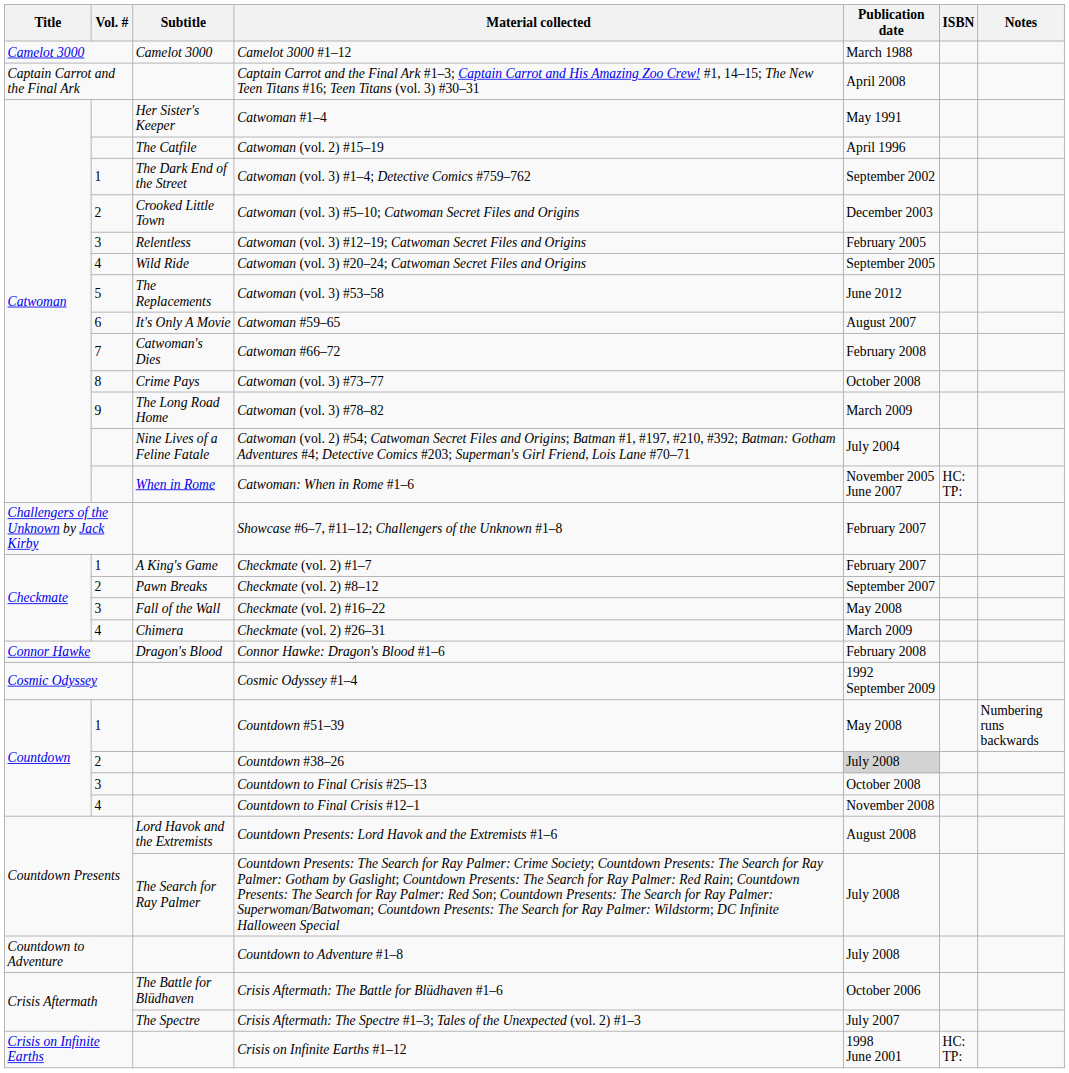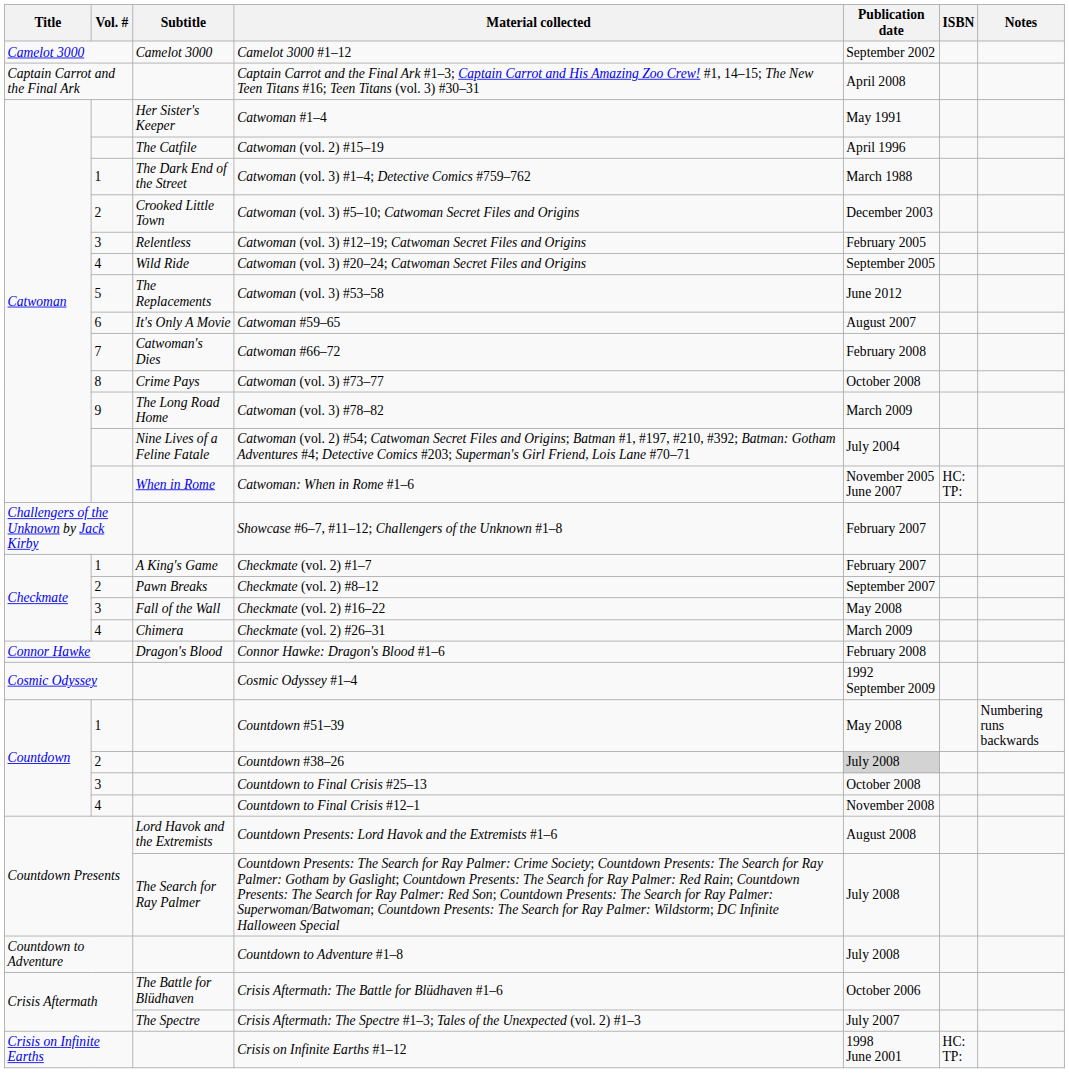 <table class="wikitable">
 <tr>
 <th>Title</th>
 <th>Vol. #</th>
 <th>Subtitle</th>
 <th>Material collected</th>
 <th>Publication date</th>
 <th>ISBN</th>
 <th>Notes</th>
 </tr>
 <tr>
 <td colspan="2"><em><a href='#'>Camelot 3000</a></em></td>
 <td><em>Camelot 3000</em></td>
 <td><em>Camelot 3000</em> #1–12</td>
-<td>March 1988</td>
+<td>September 2002</td>
 <td></td>
 <td></td>
 </tr>
 <tr>
 <td colspan="2"><em>Captain Carrot and the Final Ark</em></td>
 <td></td>
 <td><em>Captain Carrot and the Final Ark</em> #1–3; <em><a href='#'>Captain Carrot and His Amazing Zoo Crew!</a></em> #1, 14–15; <em>The New Teen Titans</em> #16; <em>Teen Titans</em> (vol. 3) #30–31</td>
 <td>April 2008</td>
 <td></td>
 <td></td>
 </tr>
 <tr>
 <td rowspan="13"><em><a href='#'>Catwoman</a></em></td>
 <td></td>
 <td><em>Her Sister's Keeper</em></td>
 <td><em>Catwoman</em> #1–4</td>
 <td>May 1991</td>
 <td></td>
 <td></td>
 </tr>
 <tr>
 <td></td>
 <td><em>The Catfile</em></td>
 <td><em>Catwoman</em> (vol. 2) #15–19</td>
 <td>April 1996</td>
 <td></td>
 <td></td>
 </tr>
 <tr>
 <td>1</td>
 <td><em>The Dark End of the Street</em></td>
 <td><em>Catwoman</em> (vol. 3) #1–4; <em>Detective Comics</em> #759–762</td>
-<td>September 2002</td>
+<td>March 1988</td>
 <td></td>
 <td></td>
 </tr>
 <tr>
 <td>2</td>
 <td><em>Crooked Little Town</em></td>
 <td><em>Catwoman</em> (vol. 3) #5–10; <em>Catwoman Secret Files and Origins</em></td>
 <td>December 2003</td>
 <td></td>
 <td></td>
 </tr>
 <tr>
 <td>3</td>
 <td><em>Relentless</em></td>
 <td><em>Catwoman</em> (vol. 3) #12–19; <em>Catwoman Secret Files and Origins</em></td>
 <td>February 2005</td>
 <td></td>
 <td></td>
 </tr>
 <tr>
 <td>4</td>
 <td><em>Wild Ride</em></td>
 <td><em>Catwoman</em> (vol. 3) #20–24; <em>Catwoman Secret Files and Origins</em></td>
 <td>September 2005</td>
 <td></td>
 <td></td>
 </tr>
 <tr>
 <td>5</td>
 <td><em>The Replacements</em></td>
 <td><em>Catwoman</em> (vol. 3) #53–58</td>
 <td>June 2012</td>
 <td></td>
 <td></td>
 </tr>
 <tr>
 <td>6</td>
 <td><em>It's Only A Movie</em></td>
 <td><em>Catwoman</em> #59–65</td>
 <td>August 2007</td>
 <td></td>
 <td></td>
 </tr>
 <tr>
 <td>7</td>
 <td><em>Catwoman's Dies</em></td>
 <td><em>Catwoman</em> #66–72</td>
 <td>February 2008</td>
 <td></td>
 <td></td>
 </tr>
 <tr>
 <td>8</td>
 <td><em>Crime Pays</em></td>
 <td><em>Catwoman</em> (vol. 3) #73–77</td>
 <td>October 2008</td>
 <td></td>
 <td></td>
 </tr>
 <tr>
 <td>9</td>
 <td><em>The Long Road Home</em></td>
 <td><em>Catwoman</em> (vol. 3) #78–82</td>
 <td>March 2009</td>
 <td></td>
 <td></td>
 </tr>
 <tr>
 <td></td>
 <td><em>Nine Lives of a Feline Fatale</em></td>
 <td><em>Catwoman</em> (vol. 2) #54; <em>Catwoman Secret Files and Origins</em>; <em>Batman</em> #1, #197, #210, #392; <em>Batman: Gotham Adventures</em> #4; <em>Detective Comics</em> #203; <em>Superman's Girl Friend, Lois Lane</em> #70–71</td>
 <td>July 2004</td>
 <td></td>
 <td></td>
 </tr>
 <tr>
 <td></td>
 <td><em><a href='#'>When in Rome</a></em></td>
 <td><em>Catwoman: When in Rome</em> #1–6</td>
 <td>November 2005<br>June 2007</td>
 <td style=white-space:nowrap>HC: <br>TP: </td>
 <td></td>
 </tr>
 <tr>
 <td colspan="2"><em><a href='#'>Challengers of the Unknown</a> by <a href='#'>Jack Kirby</a></em></td>
 <td></td>
 <td><em>Showcase</em> #6–7, #11–12; <em>Challengers of the Unknown</em> #1–8</td>
 <td>February 2007</td>
 <td></td>
 <td></td>
 </tr>
 <tr>
 <td rowspan="4"><em><a href='#'>Checkmate</a></em></td>
 <td>1</td>
 <td><em>A King's Game</em></td>
 <td><em>Checkmate</em> (vol. 2) #1–7</td>
 <td>February 2007</td>
 <td></td>
 <td></td>
 </tr>
 <tr>
 <td>2</td>
 <td><em>Pawn Breaks</em></td>
 <td><em>Checkmate</em> (vol. 2) #8–12</td>
 <td style=white-space:nowrap>September 2007</td>
 <td></td>
 <td></td>
 </tr>
 <tr>
 <td>3</td>
 <td><em>Fall of the Wall</em></td>
 <td><em>Checkmate</em> (vol. 2) #16–22</td>
 <td>May 2008</td>
 <td></td>
 <td></td>
 </tr>
 <tr>
 <td>4</td>
 <td><em>Chimera</em></td>
 <td><em>Checkmate</em> (vol. 2) #26–31</td>
 <td>March 2009</td>
 <td></td>
 <td></td>
 </tr>
 <tr>
 <td colspan="2"><em><a href='#'>Connor Hawke</a></em></td>
 <td><em>Dragon's Blood</em></td>
 <td><em>Connor Hawke: Dragon's Blood</em> #1–6</td>
 <td>February 2008</td>
 <td></td>
 <td></td>
 </tr>
 <tr>
 <td colspan="2"><em><a href='#'>Cosmic Odyssey</a></em></td>
 <td></td>
 <td><em>Cosmic Odyssey</em> #1–4</td>
 <td>1992<br>September 2009</td>
 <td><br></td>
 <td></td>
 </tr>
 <tr>
 <td rowspan="4"><em><a href='#'>Countdown</a></em></td>
 <td>1</td>
 <td></td>
 <td><em>Countdown</em> #51–39</td>
 <td>May 2008</td>
 <td></td>
 <td>Numbering runs backwards</td>
 </tr>
 <tr>
 <td>2</td>
 <td></td>
 <td><em>Countdown</em> #38–26</td>
 <td style="background: lightgrey;">July 2008</td>
 <td></td>
 <td></td>
 </tr>
 <tr>
 <td>3</td>
 <td></td>
 <td><em>Countdown to Final Crisis</em> #25–13</td>
 <td>October 2008</td>
 <td></td>
 <td></td>
 </tr>
 <tr>
 <td>4</td>
 <td></td>
 <td><em>Countdown to Final Crisis</em> #12–1</td>
 <td>November 2008</td>
 <td></td>
 <td></td>
 </tr>
 <tr>
 <td colspan="2" rowspan="2"><em>Countdown Presents</em></td>
 <td><em>Lord Havok and the Extremists</em></td>
 <td><em>Countdown Presents: Lord Havok and the Extremists</em> #1–6</td>
 <td>August 2008</td>
 <td></td>
 <td></td>
 </tr>
 <tr>
 <td><em>The Search for Ray Palmer</em></td>
 <td><em>Countdown Presents: The Search for Ray Palmer: Crime Society</em>; <em>Countdown Presents: The Search for Ray Palmer: Gotham by Gaslight</em>; <em>Countdown Presents: The Search for Ray Palmer: Red Rain</em>; <em>Countdown Presents: The Search for Ray Palmer: Red Son</em>; <em>Countdown Presents: The Search for Ray Palmer: Superwoman/Batwoman</em>; <em>Countdown Presents: The Search for Ray Palmer: Wildstorm</em>; <em>DC Infinite Halloween Special</em></td>
 <td>July 2008</td>
 <td></td>
 <td></td>
 </tr>
 <tr>
 <td colspan="2"><em>Countdown to Adventure</em></td>
 <td></td>
 <td><em>Countdown to Adventure</em> #1–8</td>
 <td>July 2008</td>
 <td></td>
 <td></td>
 </tr>
 <tr>
 <td colspan="2" rowspan="2"><em>Crisis Aftermath</em></td>
 <td><em>The Battle for Blüdhaven</em></td>
 <td><em>Crisis Aftermath: The Battle for Blüdhaven</em> #1–6</td>
 <td>October 2006</td>
 <td></td>
 <td></td>
 </tr>
 <tr>
 <td><em>The Spectre</em></td>
 <td><em>Crisis Aftermath: The Spectre</em> #1–3; <em>Tales of the Unexpected</em> (vol. 2) #1–3</td>
 <td>July 2007</td>
 <td></td>
 <td></td>
 </tr>
 <tr>
 <td colspan="2" rowspan="1"><em><a href='#'>Crisis on Infinite Earths</a></em></td>
 <td></td>
 <td><em>Crisis on Infinite Earths</em> #1–12</td>
 <td>1998<br>June 2001</td>
 <td style=white-space:nowrap>HC: <br>TP: </td>
 <td></td>
 </tr>
 </table>
